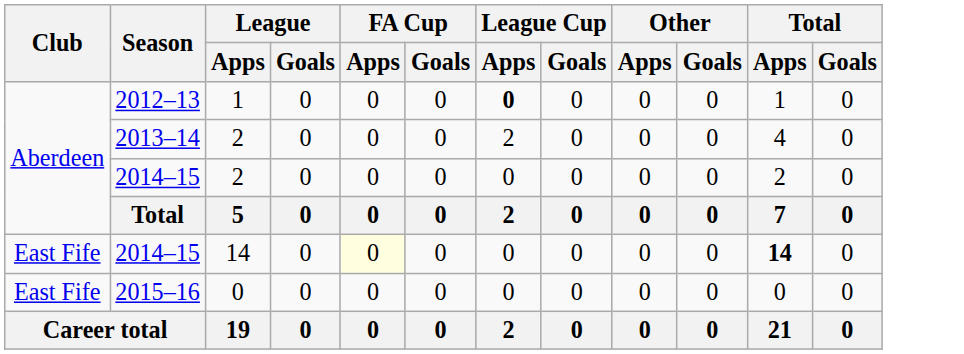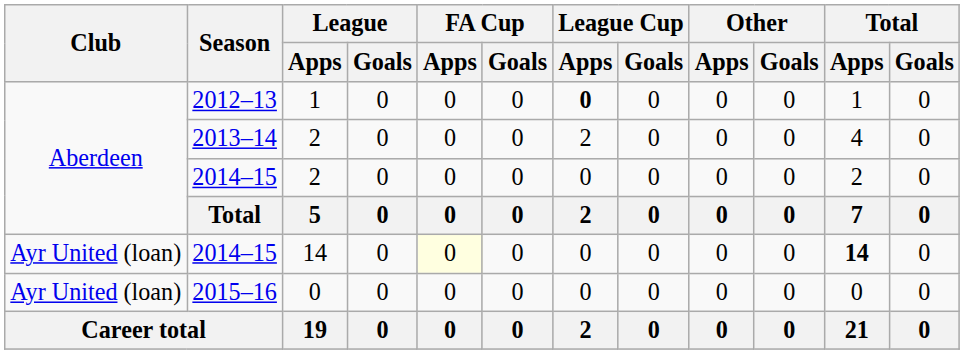 <table class="wikitable" style="text-align: center;">
 <tr>
 <th rowspan="2">Club</th>
 <th rowspan="2">Season</th>
 <th colspan="2">League</th>
 <th colspan="2">FA Cup</th>
 <th colspan="2">League Cup</th>
 <th colspan="2">Other</th>
 <th colspan="2">Total</th>
 </tr>
 <tr>
 <th>Apps</th>
 <th>Goals</th>
 <th>Apps</th>
 <th>Goals</th>
 <th>Apps</th>
 <th>Goals</th>
 <th>Apps</th>
 <th>Goals</th>
 <th>Apps</th>
 <th>Goals</th>
 </tr>
 <tr>
 <td rowspan="4"><a href='#'>Aberdeen</a></td>
 <td><a href='#'>2012–13</a></td>
 <td>1</td>
 <td>0</td>
 <td>0</td>
 <td>0</td>
 <td><strong>0</strong></td>
 <td>0</td>
 <td>0</td>
 <td>0</td>
 <td>1</td>
 <td>0</td>
 </tr>
 <tr>
 <td><a href='#'>2013–14</a></td>
 <td>2</td>
 <td>0</td>
 <td>0</td>
 <td>0</td>
 <td>2</td>
 <td>0</td>
 <td>0</td>
 <td>0</td>
 <td>4</td>
 <td>0</td>
 </tr>
 <tr>
 <td><a href='#'>2014–15</a></td>
 <td>2</td>
 <td>0</td>
 <td>0</td>
 <td>0</td>
 <td>0</td>
 <td>0</td>
 <td>0</td>
 <td>0</td>
 <td>2</td>
 <td>0</td>
 </tr>
 <tr>
 <th>Total</th>
 <th>5</th>
 <th>0</th>
 <th>0</th>
 <th>0</th>
 <th>2</th>
 <th>0</th>
 <th>0</th>
 <th>0</th>
 <th>7</th>
 <th>0</th>
 </tr>
 <tr>
-<td rowspan="1"><a href='#'>East Fife</a></td>
+<td rowspan="1"><a href='#'>Ayr United</a> (loan)</td>
 <td><a href='#'>2014–15</a></td>
 <td>14</td>
 <td>0</td>
 <td style="background: lightyellow;">0</td>
 <td>0</td>
 <td>0</td>
 <td>0</td>
 <td>0</td>
 <td>0</td>
 <td><strong>14</strong></td>
 <td>0</td>
 </tr>
 <tr>
-<td rowspan="1"><a href='#'>East Fife</a></td>
+<td rowspan="1"><a href='#'>Ayr United</a> (loan)</td>
 <td><a href='#'>2015–16</a></td>
 <td>0</td>
 <td>0</td>
 <td>0</td>
 <td>0</td>
 <td>0</td>
 <td>0</td>
 <td>0</td>
 <td>0</td>
 <td>0</td>
 <td>0</td>
 </tr>
 <tr>
 <th colspan="2">Career total</th>
 <th>19</th>
 <th>0</th>
 <th>0</th>
 <th>0</th>
 <th>2</th>
 <th>0</th>
 <th>0</th>
 <th>0</th>
 <th>21</th>
 <th>0</th>
 </tr>
 </table>
